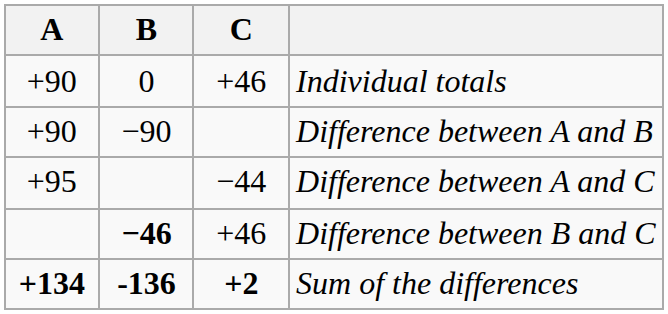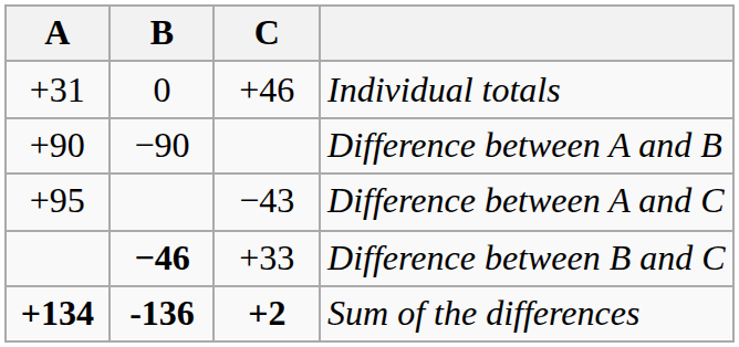 <table class="wikitable" align = "right">
 <tr>
 <th width="40">A</th>
 <th width="40">B</th>
 <th width="40">C</th>
 <th></th>
 </tr>
 <tr>
-<td align="center">+90</td>
+<td align="center">+31</td>
 <td align="center">0</td>
 <td align="center">+46</td>
 <td><em>Individual totals</em></td>
 </tr>
 <tr>
 <td align="center">+90</td>
 <td align="center">−90</td>
 <td></td>
 <td><em>Difference between A and B</em></td>
 </tr>
 <tr>
 <td align="center">+95</td>
 <td></td>
-<td align="center">−44</td>
+<td align="center">−43</td>
 <td><em>Difference between A and C</em></td>
 </tr>
 <tr>
 <td></td>
 <td align="center"><strong>−46</strong></td>
-<td align="center">+46</td>
+<td align="center">+33</td>
 <td><em>Difference between B and C</em></td>
 </tr>
 <tr>
 <td align="center"><strong>+134</strong></td>
 <td align="center"><strong>-136</strong></td>
 <td align="center"><strong>+2</strong></td>
 <td><em>Sum of the differences</em></td>
 </tr>
 </table>
